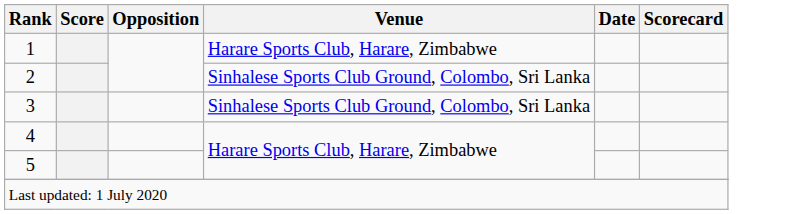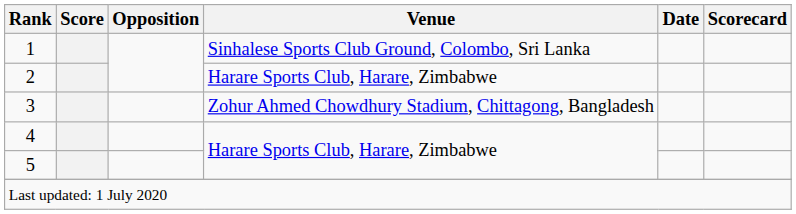 <table class="wikitable plainrowheaders sortable">
 <tr>
 <th scope=col>Rank</th>
 <th scope=col>Score</th>
 <th scope=col>Opposition</th>
 <th scope=col>Venue</th>
 <th scope=col>Date</th>
 <th scope=col>Scorecard</th>
 </tr>
 <tr>
 <td style="text-align:center">1</td>
 <th scope=row style=text-align:center;></th>
 <td rowspan=2></td>
-<td><a href='#'>Harare Sports Club</a>, <a href='#'>Harare</a>, Zimbabwe</td>
+<td><a href='#'>Sinhalese Sports Club Ground</a>, <a href='#'>Colombo</a>, Sri Lanka</td>
 <td></td>
 <td></td>
 </tr>
 <tr>
 <td style="text-align:center">2</td>
 <th scope=row style=text-align:center;></th>
-<td><a href='#'>Sinhalese Sports Club Ground</a>, <a href='#'>Colombo</a>, Sri Lanka</td>
+<td><a href='#'>Harare Sports Club</a>, <a href='#'>Harare</a>, Zimbabwe</td>
 <td></td>
 <td></td>
 </tr>
 <tr>
 <td style="text-align:center">3</td>
 <th scope=row style=text-align:center;></th>
 <td></td>
-<td><a href='#'>Sinhalese Sports Club Ground</a>, <a href='#'>Colombo</a>, Sri Lanka</td>
+<td><a href='#'>Zohur Ahmed Chowdhury Stadium</a>, <a href='#'>Chittagong</a>, Bangladesh</td>
 <td></td>
 <td></td>
 </tr>
 <tr>
 <td style="text-align:center">4</td>
 <th scope=row style=text-align:center;></th>
 <td></td>
 <td rowspan=2><a href='#'>Harare Sports Club</a>, <a href='#'>Harare</a>, Zimbabwe</td>
 <td></td>
 <td></td>
 </tr>
 <tr>
 <td style="text-align:center">5</td>
 <th scope=row style=text-align:center;></th>
 <td></td>
 <td></td>
 <td></td>
 </tr>
 <tr>
 </tr>
 <tr class=sortbottom>
 <td colspan=6><small>Last updated: 1 July 2020</small></td>
 </tr>
 </table>
